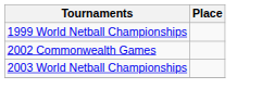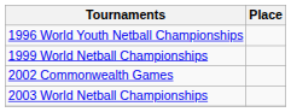 <table class="wikitable collapsible">
 <tr>
 <th>Tournaments</th>
 <th>Place</th>
+</tr>
+<tr>
+<td><a href='#'>1996 World Youth Netball Championships</a></td>
+<td></td>
 </tr>
 <tr>
 <td><a href='#'>1999 World Netball Championships</a></td>
 <td></td>
 </tr>
 <tr>
 <td><a href='#'>2002 Commonwealth Games</a></td>
 <td></td>
 </tr>
 <tr>
 <td><a href='#'>2003 World Netball Championships</a></td>
 <td></td>
 </tr>
 <tr>
 </tr>
 </table>
